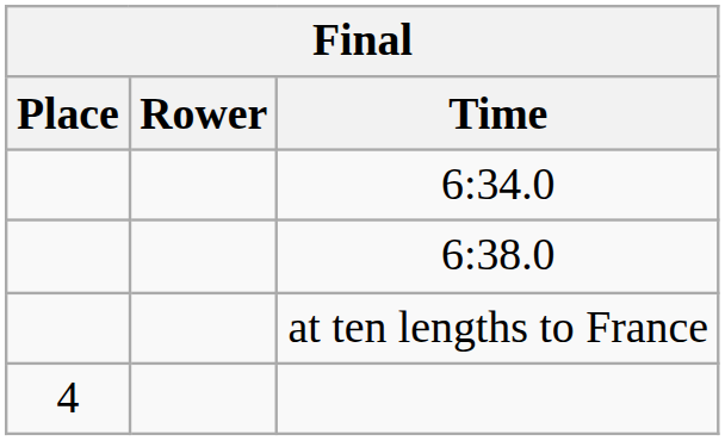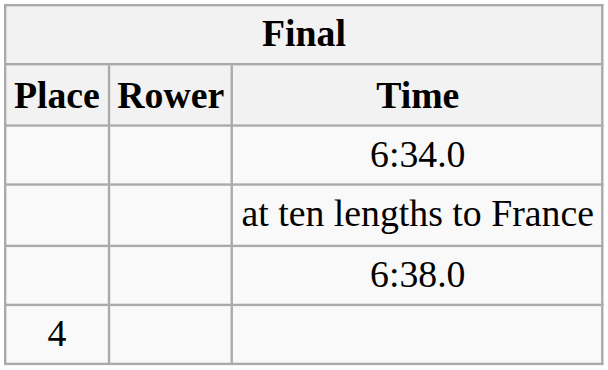 <table class=wikitable style="text-align:center">
 <tr>
 <th colspan=3>Final</th>
 </tr>
 <tr>
 <th>Place</th>
 <th>Rower</th>
 <th>Time</th>
 </tr>
 <tr>
 <td></td>
 <td align=left> <br> </td>
 <td>6:34.0</td>
 </tr>
 <tr>
 <td></td>
 <td align=left> <br> </td>
-<td>6:38.0</td>
+<td>at ten lengths to France</td>
 </tr>
 <tr>
 <td></td>
 <td align=left> <br> </td>
-<td>at ten lengths to France</td>
+<td>6:38.0</td>
 </tr>
 <tr>
 <td>4</td>
 <td align=left> <br> </td>
 <td></td>
 </tr>
 </table>
